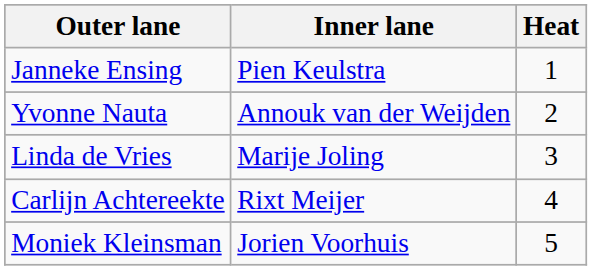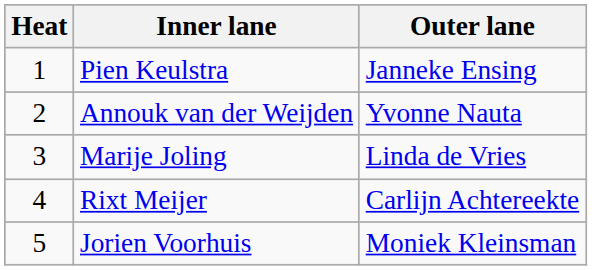 <table class="wikitable">
 <tr>
+<th>Heat</th>
+<th>Inner lane</th>
 <th>Outer lane</th>
-<th>Inner lane</th>
-<th>Heat</th>
 </tr>
 <tr>
+<td align="center">1</td>
+<td><a href='#'>Pien Keulstra</a></td>
 <td><a href='#'>Janneke Ensing</a></td>
-<td><a href='#'>Pien Keulstra</a></td>
-<td align="center">1</td>
 </tr>
 <tr>
+<td align="center">2</td>
+<td><a href='#'>Annouk van der Weijden</a></td>
 <td><a href='#'>Yvonne Nauta</a></td>
-<td><a href='#'>Annouk van der Weijden</a></td>
-<td align="center">2</td>
 </tr>
 <tr>
+<td align="center">3</td>
+<td><a href='#'>Marije Joling</a></td>
 <td><a href='#'>Linda de Vries</a></td>
-<td><a href='#'>Marije Joling</a></td>
-<td align="center">3</td>
 </tr>
 <tr>
+<td align="center">4</td>
+<td><a href='#'>Rixt Meijer</a></td>
 <td><a href='#'>Carlijn Achtereekte</a></td>
-<td><a href='#'>Rixt Meijer</a></td>
-<td align="center">4</td>
 </tr>
 <tr>
+<td align="center">5</td>
+<td><a href='#'>Jorien Voorhuis</a></td>
 <td><a href='#'>Moniek Kleinsman</a></td>
-<td><a href='#'>Jorien Voorhuis</a></td>
-<td align="center">5</td>
 </tr>
 </table>
